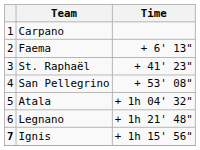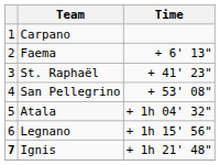 <table class="wikitable">
 <tr>
 <th></th>
 <th>Team</th>
 <th>Time</th>
 </tr>
 <tr>
 <td style="text-align:center">1</td>
 <td>Carpano</td>
 <td align="right"></td>
 </tr>
 <tr>
 <td style="text-align:center">2</td>
 <td>Faema</td>
 <td align="right">+ 6' 13"</td>
 </tr>
 <tr>
 <td style="text-align:center">3</td>
 <td>St. Raphaël</td>
 <td align="right">+ 41' 23"</td>
 </tr>
 <tr>
 <td style="text-align:center">4</td>
 <td>San Pellegrino</td>
 <td align="right">+ 53' 08"</td>
 </tr>
 <tr>
 <td style="text-align:center">5</td>
 <td>Atala</td>
 <td align="right">+ 1h 04' 32"</td>
 </tr>
 <tr>
 <td style="text-align:center">6</td>
 <td>Legnano</td>
-<td align="right">+ 1h 21' 48"</td>
+<td align="right">+ 1h 15' 56"</td>
 </tr>
 <tr>
 <td style="text-align:center"><strong>7</strong></td>
 <td>Ignis</td>
-<td align="right">+ 1h 15' 56"</td>
+<td align="right">+ 1h 21' 48"</td>
 </tr>
 <tr>
 </tr>
 </table>
